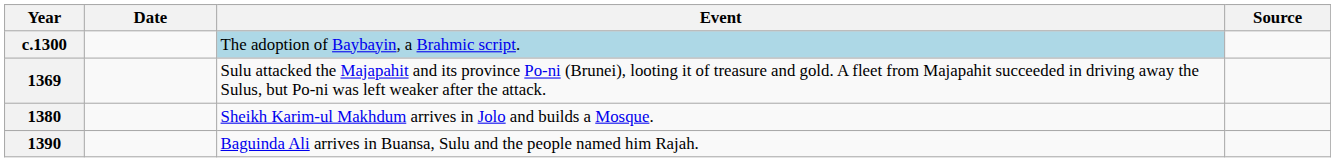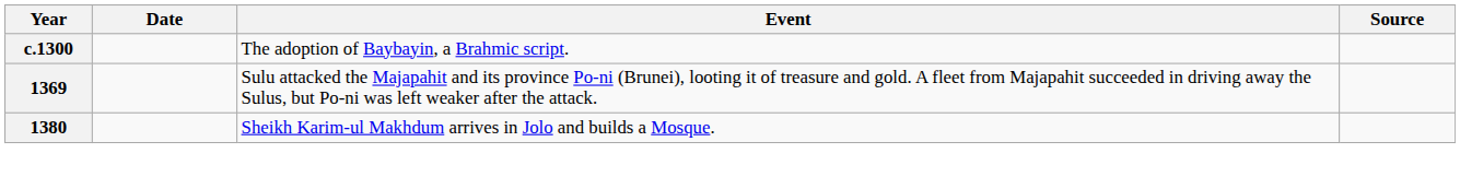 <table class="wikitable toptextcells" style="width:100%;">
 <tr>
 <th scope="col" style="width:6%;">Year</th>
 <th scope="col" style="width:10%;">Date</th>
 <th scope="col">Event</th>
 <th scope="col" style="width:8%;">Source</th>
 </tr>
 <tr>
 <th scope="row">c.1300</th>
 <td></td>
-<td style="background: lightblue;">The adoption of <a href='#'>Baybayin</a>, a <a href='#'>Brahmic script</a>.</td>
+<td>The adoption of <a href='#'>Baybayin</a>, a <a href='#'>Brahmic script</a>.</td>
 <td></td>
 </tr>
 <tr>
 <th scope="row">1369</th>
 <td></td>
 <td>Sulu attacked the <a href='#'>Majapahit</a> and its province <a href='#'>Po-ni</a> (Brunei), looting it of treasure and gold. A fleet from Majapahit succeeded in driving away the Sulus, but Po-ni was left weaker after the attack.</td>
 <td></td>
 </tr>
 <tr>
 <th scope="row">1380</th>
 <td></td>
 <td><a href='#'>Sheikh Karim-ul Makhdum</a> arrives in <a href='#'>Jolo</a> and builds a <a href='#'>Mosque</a>.</td>
 <td></td>
 </tr>
-<tr>
-<th scope="row">1390</th>
-<td></td>
-<td><a href='#'>Baguinda Ali</a> arrives in Buansa, Sulu and the people named him Rajah.</td>
-<td></td>
-</tr>
 </table>
